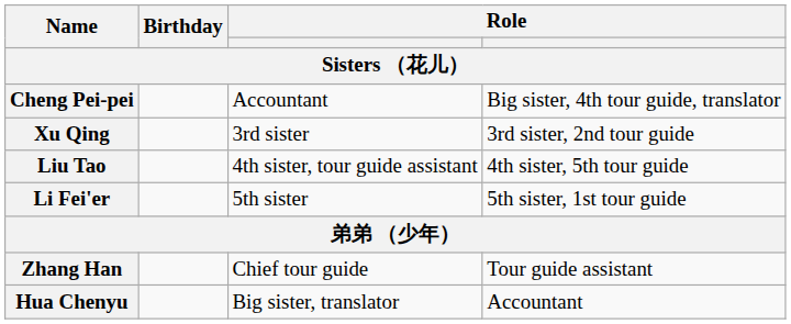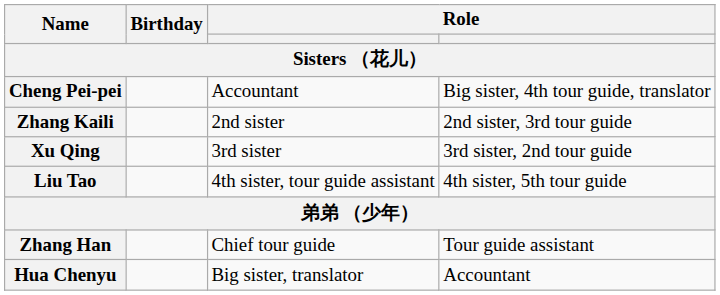 <table class="wikitable">
 <tr>
 <th rowspan="2">Name</th>
 <th rowspan="2">Birthday</th>
 <th colspan="2">Role</th>
 </tr>
 <tr>
 <th></th>
 <th></th>
 </tr>
 <tr>
 <th colspan="4">Sisters （花儿）</th>
 </tr>
 <tr>
 <th>Cheng Pei-pei</th>
 <td></td>
 <td>Accountant</td>
 <td>Big sister, 4th tour guide, translator</td>
 </tr>
 <tr>
+<th>Zhang Kaili</th>
+<td></td>
+<td>2nd sister</td>
+<td>2nd sister, 3rd tour guide</td>
+</tr>
+<tr>
 <th>Xu Qing</th>
 <td></td>
 <td>3rd sister</td>
 <td>3rd sister, 2nd tour guide</td>
 </tr>
 <tr>
 <th>Liu Tao</th>
 <td></td>
 <td>4th sister, tour guide assistant</td>
 <td>4th sister, 5th tour guide</td>
-</tr>
-<tr>
-<th>Li Fei'er</th>
-<td></td>
-<td>5th sister</td>
-<td>5th sister, 1st tour guide</td>
 </tr>
 <tr>
 <th colspan="4">弟弟 （少年）</th>
 </tr>
 <tr>
 <th>Zhang Han</th>
 <td></td>
 <td>Chief tour guide</td>
 <td>Tour guide assistant</td>
 </tr>
 <tr>
 <th>Hua Chenyu</th>
 <td></td>
 <td>Big sister, translator</td>
 <td>Accountant</td>
 </tr>
 </table>
